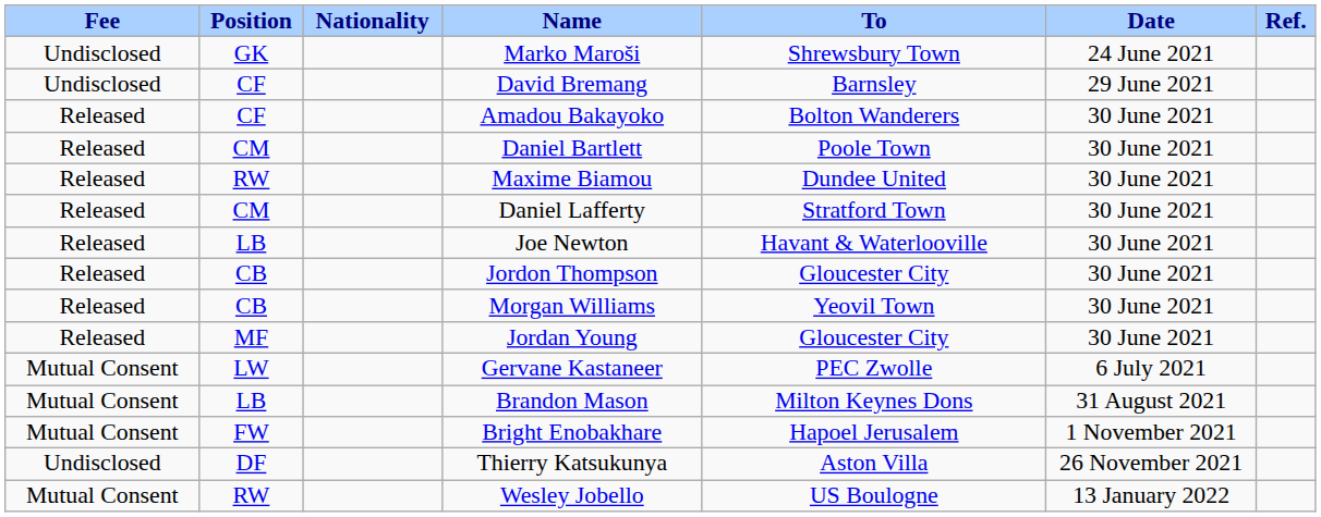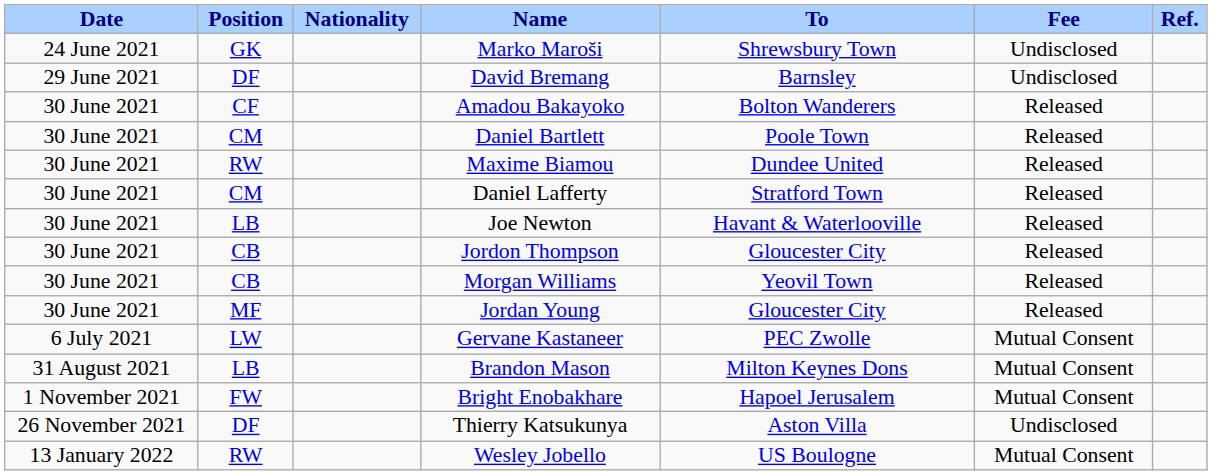 <table class="wikitable sortable alternance" style="font-size:100%; text-align:center; line-height:14px; width:70%;">
 <tr>
-<th style="background:#AAD0FF; color:#000080; width:110px;">Fee</th>
+<th style="background:#AAD0FF; color:#000080; width:120px;">Date</th>
 <th style="background:#AAD0FF; color:#000080; width:50px;">Position</th>
 <th style="background:#AAD0FF; color:#000080; width:50px;">Nationality</th>
 <th style="background:#AAD0FF; color:#000080; width:150px;">Name</th>
 <th style="background:#AAD0FF; color:#000080; width:200px;">To</th>
-<th style="background:#AAD0FF; color:#000080; width:120px;">Date</th>
+<th style="background:#AAD0FF; color:#000080; width:110px;">Fee</th>
 <th style="background:#AAD0FF; color:#000080; width:25px;">Ref.</th>
 </tr>
 <tr>
-<td>Undisclosed</td>
+<td>24 June 2021</td>
 <td><a href='#'>GK</a></td>
 <td></td>
 <td><a href='#'>Marko Maroši</a></td>
 <td> <a href='#'>Shrewsbury Town</a></td>
-<td>24 June 2021</td>
+<td>Undisclosed</td>
 <td></td>
 </tr>
 <tr>
-<td>Undisclosed</td>
-<td><a href='#'>CF</a></td>
+<td>29 June 2021</td>
+<td><a href='#'>DF</a></td>
 <td></td>
 <td><a href='#'>David Bremang</a></td>
 <td> <a href='#'>Barnsley</a></td>
-<td>29 June 2021</td>
+<td>Undisclosed</td>
 <td></td>
 </tr>
 <tr>
-<td>Released</td>
+<td>30 June 2021</td>
 <td><a href='#'>CF</a></td>
 <td></td>
 <td><a href='#'>Amadou Bakayoko</a></td>
 <td> <a href='#'>Bolton Wanderers</a></td>
-<td>30 June 2021</td>
+<td>Released</td>
 <td></td>
 </tr>
 <tr>
-<td>Released</td>
+<td>30 June 2021</td>
 <td><a href='#'>CM</a></td>
 <td></td>
 <td><a href='#'>Daniel Bartlett</a></td>
 <td> <a href='#'>Poole Town</a></td>
-<td>30 June 2021</td>
+<td>Released</td>
 <td></td>
 </tr>
 <tr>
-<td>Released</td>
+<td>30 June 2021</td>
 <td><a href='#'>RW</a></td>
 <td></td>
 <td><a href='#'>Maxime Biamou</a></td>
 <td> <a href='#'>Dundee United</a></td>
-<td>30 June 2021</td>
+<td>Released</td>
 <td></td>
 </tr>
 <tr>
-<td>Released</td>
+<td>30 June 2021</td>
 <td><a href='#'>CM</a></td>
 <td></td>
 <td>Daniel Lafferty</td>
 <td> <a href='#'>Stratford Town</a></td>
-<td>30 June 2021</td>
+<td>Released</td>
 <td></td>
 </tr>
 <tr>
-<td>Released</td>
+<td>30 June 2021</td>
 <td><a href='#'>LB</a></td>
 <td></td>
 <td>Joe Newton</td>
 <td> <a href='#'>Havant & Waterlooville</a></td>
-<td>30 June 2021</td>
+<td>Released</td>
 <td></td>
 </tr>
 <tr>
-<td>Released</td>
+<td>30 June 2021</td>
 <td><a href='#'>CB</a></td>
 <td></td>
 <td><a href='#'>Jordon Thompson</a></td>
 <td> <a href='#'>Gloucester City</a></td>
-<td>30 June 2021</td>
+<td>Released</td>
 <td></td>
 </tr>
 <tr>
-<td>Released</td>
+<td>30 June 2021</td>
 <td><a href='#'>CB</a></td>
 <td></td>
 <td><a href='#'>Morgan Williams</a></td>
 <td> <a href='#'>Yeovil Town</a></td>
-<td>30 June 2021</td>
+<td>Released</td>
 <td></td>
 </tr>
 <tr>
-<td>Released</td>
+<td>30 June 2021</td>
 <td><a href='#'>MF</a></td>
 <td></td>
 <td><a href='#'>Jordan Young</a></td>
 <td> <a href='#'>Gloucester City</a></td>
-<td>30 June 2021</td>
+<td>Released</td>
 <td></td>
 </tr>
 <tr>
-<td>Mutual Consent</td>
+<td>6 July 2021</td>
 <td><a href='#'>LW</a></td>
 <td></td>
 <td><a href='#'>Gervane Kastaneer</a></td>
 <td> <a href='#'>PEC Zwolle</a></td>
-<td>6 July 2021</td>
+<td>Mutual Consent</td>
 <td></td>
 </tr>
 <tr>
-<td>Mutual Consent</td>
+<td>31 August 2021</td>
 <td><a href='#'>LB</a></td>
 <td></td>
 <td><a href='#'>Brandon Mason</a></td>
 <td> <a href='#'>Milton Keynes Dons</a></td>
-<td>31 August 2021</td>
+<td>Mutual Consent</td>
 <td></td>
 </tr>
 <tr>
-<td>Mutual Consent</td>
+<td>1 November 2021</td>
 <td><a href='#'>FW</a></td>
 <td></td>
 <td><a href='#'>Bright Enobakhare</a></td>
 <td> <a href='#'>Hapoel Jerusalem</a></td>
-<td>1 November 2021</td>
+<td>Mutual Consent</td>
 <td></td>
 </tr>
 <tr>
-<td>Undisclosed</td>
+<td>26 November 2021</td>
 <td><a href='#'>DF</a></td>
 <td></td>
 <td>Thierry Katsukunya</td>
 <td> <a href='#'>Aston Villa</a></td>
-<td>26 November 2021</td>
+<td>Undisclosed</td>
 <td></td>
 </tr>
 <tr>
-<td>Mutual Consent</td>
+<td>13 January 2022</td>
 <td><a href='#'>RW</a></td>
 <td></td>
 <td><a href='#'>Wesley Jobello</a></td>
 <td> <a href='#'>US Boulogne</a></td>
-<td>13 January 2022</td>
+<td>Mutual Consent</td>
 <td></td>
 </tr>
 </table>
